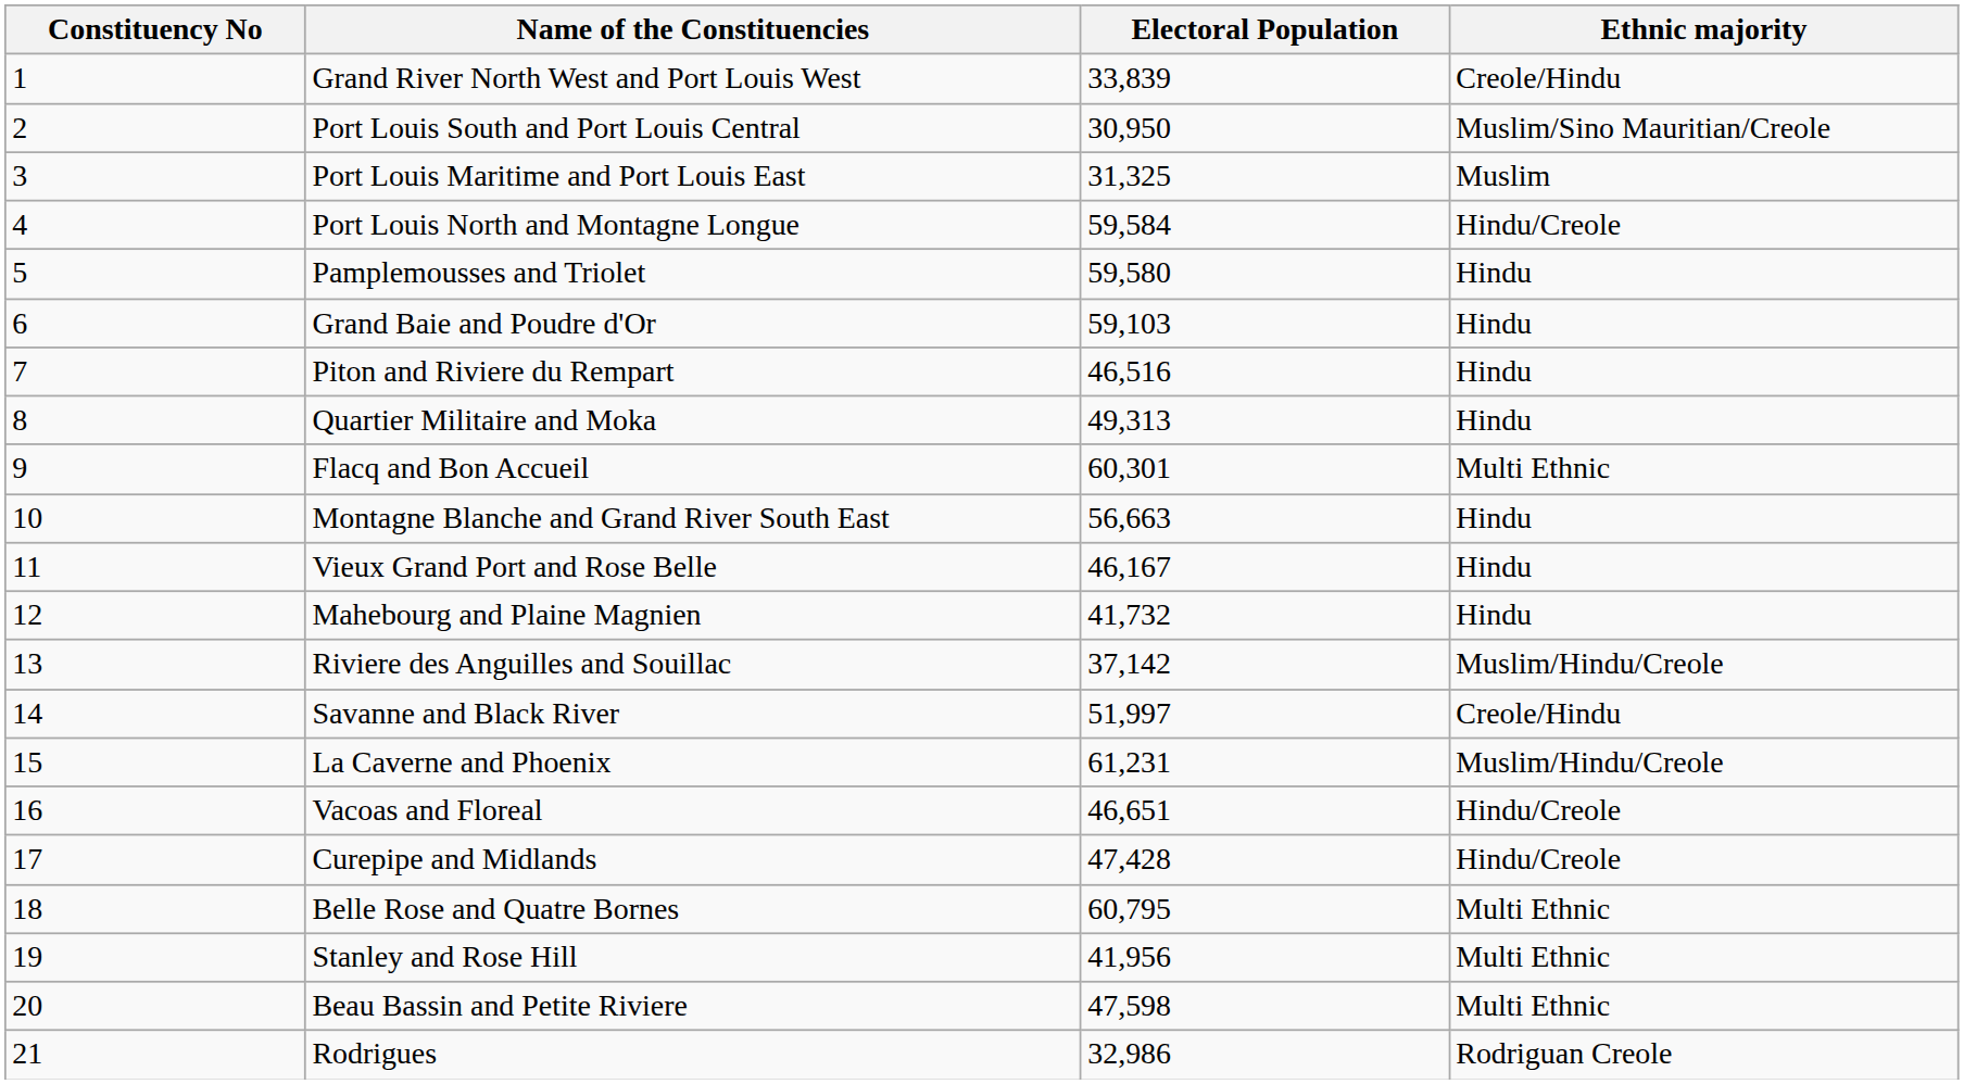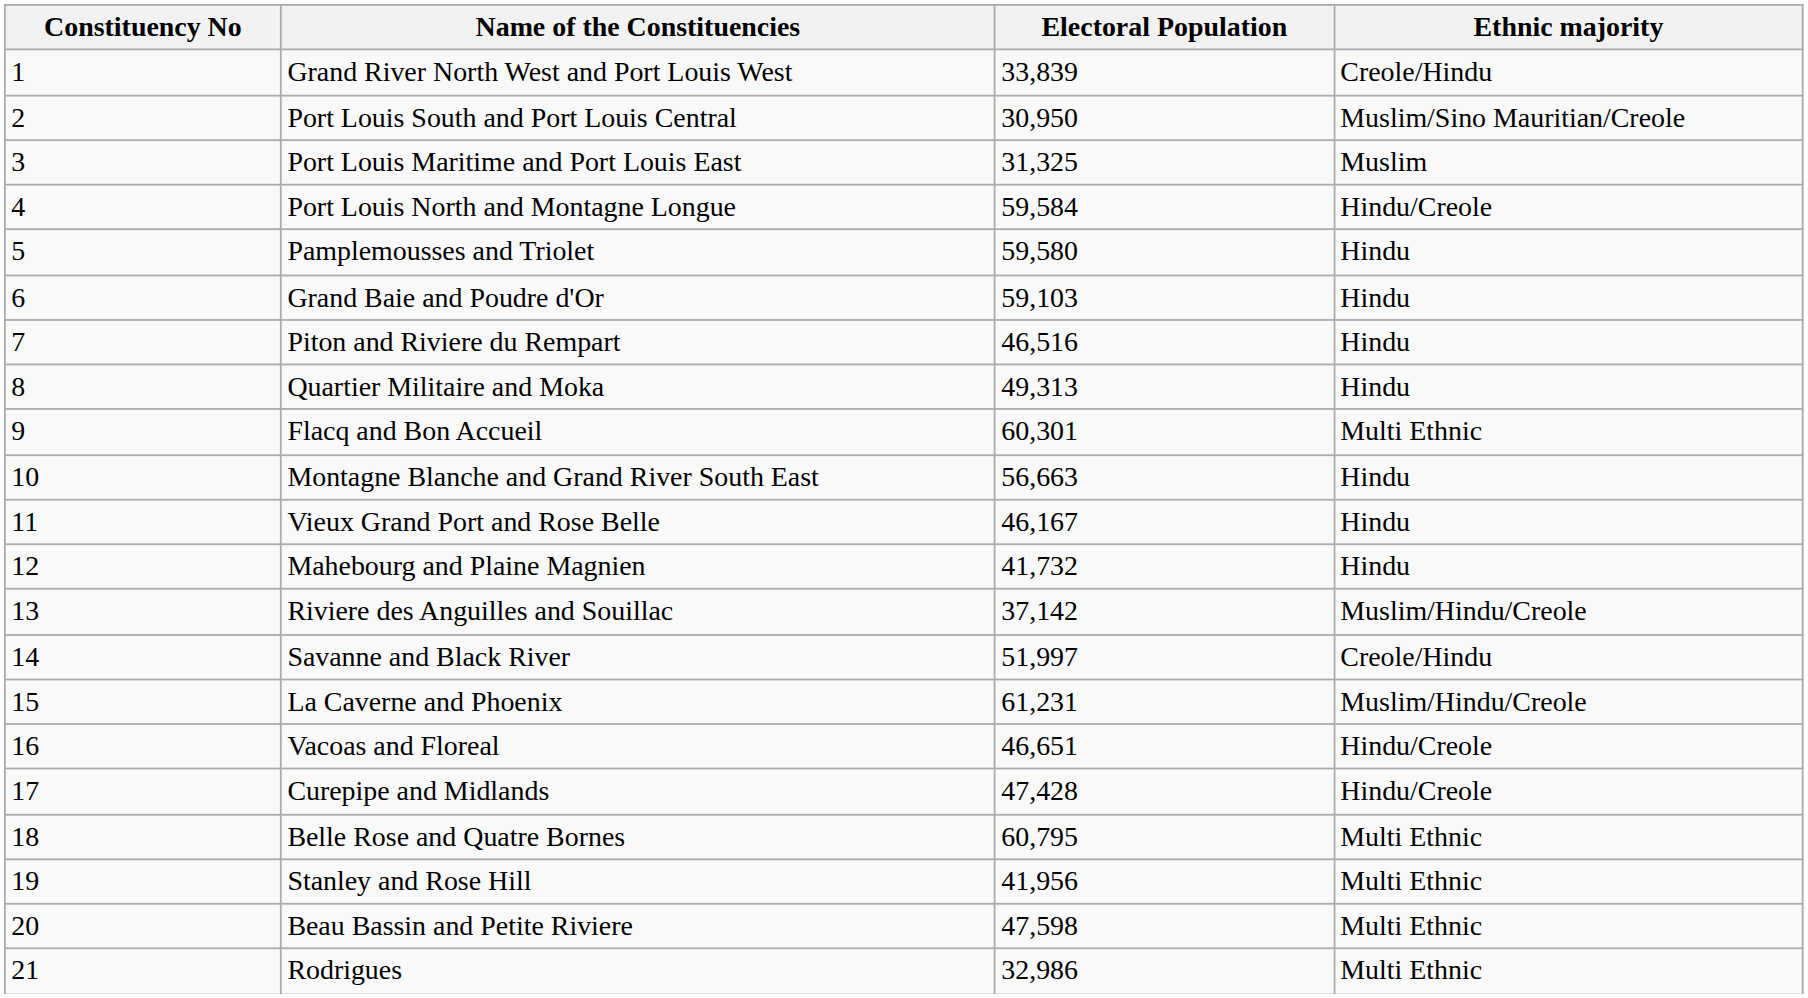 <table class="wikitable" style="font-size:98%;" width=80%>
 <tr>
 <th>Constituency No</th>
 <th>Name of the Constituencies</th>
 <th>Electoral Population</th>
 <th>Ethnic majority</th>
 </tr>
 <tr>
 <td>1</td>
 <td>Grand River North West and Port Louis West</td>
 <td>33,839</td>
 <td>Creole/Hindu</td>
 </tr>
 <tr>
 <td>2</td>
 <td>Port Louis South and Port Louis Central</td>
 <td>30,950</td>
 <td>Muslim/Sino Mauritian/Creole</td>
 </tr>
 <tr>
 <td>3</td>
 <td>Port Louis Maritime and Port Louis East</td>
 <td>31,325</td>
 <td>Muslim</td>
 </tr>
 <tr>
 <td>4</td>
 <td>Port Louis North and Montagne Longue</td>
 <td>59,584</td>
 <td>Hindu/Creole</td>
 </tr>
 <tr>
 <td>5</td>
 <td>Pamplemousses and Triolet</td>
 <td>59,580</td>
 <td>Hindu</td>
 </tr>
 <tr>
 <td>6</td>
 <td>Grand Baie and Poudre d'Or</td>
 <td>59,103</td>
 <td>Hindu</td>
 </tr>
 <tr>
 <td>7</td>
 <td>Piton and Riviere du Rempart</td>
 <td>46,516</td>
 <td>Hindu</td>
 </tr>
 <tr>
 <td>8</td>
 <td>Quartier Militaire and Moka</td>
 <td>49,313</td>
 <td>Hindu</td>
 </tr>
 <tr>
 <td>9</td>
 <td>Flacq and Bon Accueil</td>
 <td>60,301</td>
 <td>Multi Ethnic</td>
 </tr>
 <tr>
 <td>10</td>
 <td>Montagne Blanche and Grand River South East</td>
 <td>56,663</td>
 <td>Hindu</td>
 </tr>
 <tr>
 <td>11</td>
 <td>Vieux Grand Port and Rose Belle</td>
 <td>46,167</td>
 <td>Hindu</td>
 </tr>
 <tr>
 <td>12</td>
 <td>Mahebourg and Plaine Magnien</td>
 <td>41,732</td>
 <td>Hindu</td>
 </tr>
 <tr>
 <td>13</td>
 <td>Riviere des Anguilles and Souillac</td>
 <td>37,142</td>
 <td>Muslim/Hindu/Creole</td>
 </tr>
 <tr>
 <td>14</td>
 <td>Savanne and Black River</td>
 <td>51,997</td>
 <td>Creole/Hindu</td>
 </tr>
 <tr>
 <td>15</td>
 <td>La Caverne and Phoenix</td>
 <td>61,231</td>
 <td>Muslim/Hindu/Creole</td>
 </tr>
 <tr>
 <td>16</td>
 <td>Vacoas and Floreal</td>
 <td>46,651</td>
 <td>Hindu/Creole</td>
 </tr>
 <tr>
 <td>17</td>
 <td>Curepipe and Midlands</td>
 <td>47,428</td>
 <td>Hindu/Creole</td>
 </tr>
 <tr>
 <td>18</td>
 <td>Belle Rose and Quatre Bornes</td>
 <td>60,795</td>
 <td>Multi Ethnic</td>
 </tr>
 <tr>
 <td>19</td>
 <td>Stanley and Rose Hill</td>
 <td>41,956</td>
 <td>Multi Ethnic</td>
 </tr>
 <tr>
 <td>20</td>
 <td>Beau Bassin and Petite Riviere</td>
 <td>47,598</td>
 <td>Multi Ethnic</td>
 </tr>
 <tr>
 <td>21</td>
 <td>Rodrigues</td>
 <td>32,986</td>
-<td>Rodriguan Creole</td>
+<td>Multi Ethnic</td>
 </tr>
 </table>
